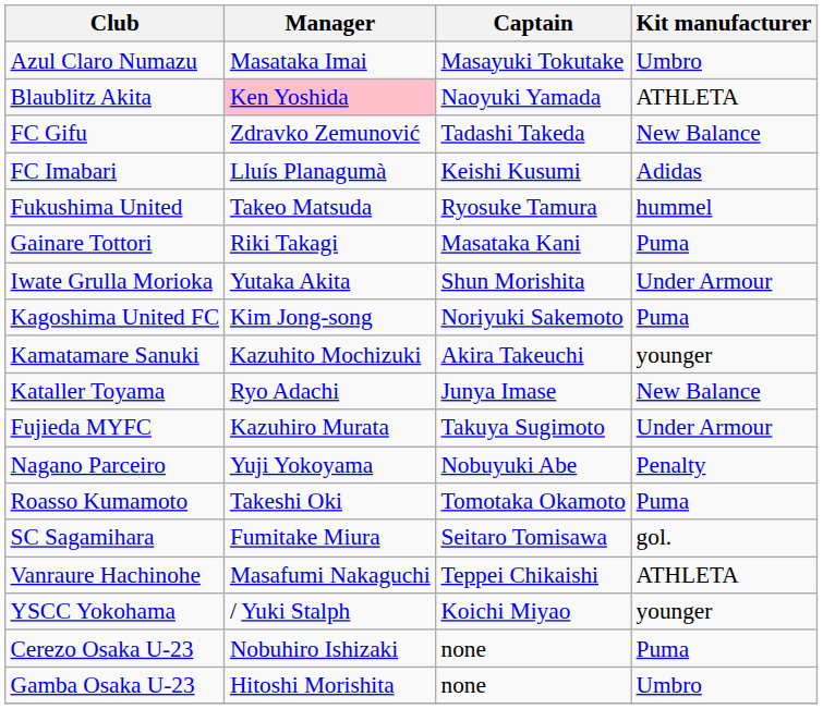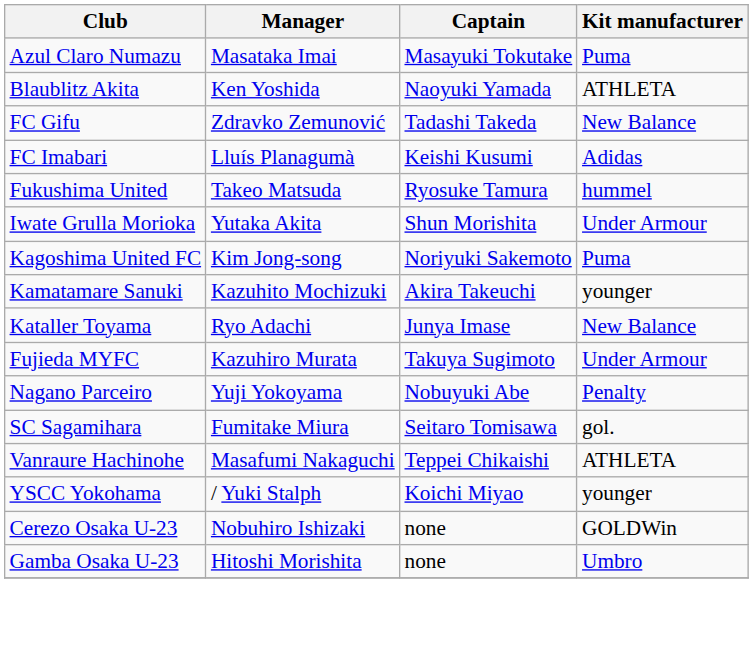 <table class="wikitable sortable">
 <tr>
 <th>Club</th>
 <th>Manager</th>
 <th>Captain</th>
 <th>Kit manufacturer</th>
 </tr>
 <tr>
 <td><a href='#'>Azul Claro Numazu</a></td>
 <td> <a href='#'>Masataka Imai</a></td>
 <td> <a href='#'>Masayuki Tokutake</a></td>
-<td> <a href='#'>Umbro</a></td>
+<td> <a href='#'>Puma</a></td>
 </tr>
 <tr>
 <td><a href='#'>Blaublitz Akita</a></td>
-<td style="background: pink;"> <a href='#'>Ken Yoshida</a></td>
+<td> <a href='#'>Ken Yoshida</a></td>
 <td> <a href='#'>Naoyuki Yamada</a></td>
 <td> ATHLETA</td>
 </tr>
 <tr>
 <td><a href='#'>FC Gifu</a></td>
 <td> <a href='#'>Zdravko Zemunović</a></td>
 <td> <a href='#'>Tadashi Takeda</a></td>
 <td> <a href='#'>New Balance</a></td>
 </tr>
 <tr>
 <td><a href='#'>FC Imabari</a></td>
 <td> <a href='#'>Lluís Planagumà</a></td>
 <td> <a href='#'>Keishi Kusumi</a></td>
 <td> <a href='#'>Adidas</a></td>
 </tr>
 <tr>
 <td><a href='#'>Fukushima United</a></td>
 <td> <a href='#'>Takeo Matsuda</a></td>
 <td> <a href='#'>Ryosuke Tamura</a></td>
 <td> <a href='#'>hummel</a></td>
-</tr>
-<tr>
-<td><a href='#'>Gainare Tottori</a></td>
-<td> <a href='#'>Riki Takagi</a></td>
-<td> <a href='#'>Masataka Kani</a></td>
-<td> <a href='#'>Puma</a></td>
 </tr>
 <tr>
 <td><a href='#'>Iwate Grulla Morioka</a></td>
 <td> <a href='#'>Yutaka Akita</a></td>
 <td> <a href='#'>Shun Morishita</a></td>
 <td> <a href='#'>Under Armour</a></td>
 </tr>
 <tr>
 <td><a href='#'>Kagoshima United FC</a></td>
 <td> <a href='#'>Kim Jong-song</a></td>
 <td> <a href='#'>Noriyuki Sakemoto</a></td>
 <td> <a href='#'>Puma</a></td>
 </tr>
 <tr>
 <td><a href='#'>Kamatamare Sanuki</a></td>
 <td> <a href='#'>Kazuhito Mochizuki</a></td>
 <td> <a href='#'>Akira Takeuchi</a></td>
 <td> younger</td>
 </tr>
 <tr>
 <td><a href='#'>Kataller Toyama</a></td>
 <td> <a href='#'>Ryo Adachi</a></td>
 <td> <a href='#'>Junya Imase</a></td>
 <td> <a href='#'>New Balance</a></td>
 </tr>
 <tr>
 <td><a href='#'>Fujieda MYFC</a></td>
 <td> <a href='#'>Kazuhiro Murata</a></td>
 <td> <a href='#'>Takuya Sugimoto</a></td>
 <td> <a href='#'>Under Armour</a></td>
 </tr>
 <tr>
 <td><a href='#'>Nagano Parceiro</a></td>
 <td> <a href='#'>Yuji Yokoyama</a></td>
 <td> <a href='#'>Nobuyuki Abe</a></td>
 <td> <a href='#'>Penalty</a></td>
 </tr>
 <tr>
-<td><a href='#'>Roasso Kumamoto</a></td>
-<td> <a href='#'>Takeshi Oki</a></td>
-<td> <a href='#'>Tomotaka Okamoto</a></td>
-<td> <a href='#'>Puma</a></td>
-</tr>
-<tr>
 <td><a href='#'>SC Sagamihara</a></td>
 <td> <a href='#'>Fumitake Miura</a></td>
 <td> <a href='#'>Seitaro Tomisawa</a></td>
 <td> gol.</td>
 </tr>
 <tr>
 <td><a href='#'>Vanraure Hachinohe</a></td>
 <td> <a href='#'>Masafumi Nakaguchi</a></td>
 <td> <a href='#'>Teppei Chikaishi</a></td>
 <td> ATHLETA</td>
 </tr>
 <tr>
 <td><a href='#'>YSCC Yokohama</a></td>
 <td>/ <a href='#'>Yuki Stalph</a></td>
 <td> <a href='#'>Koichi Miyao</a></td>
 <td> younger</td>
 </tr>
 <tr>
 <td><a href='#'>Cerezo Osaka U-23</a></td>
 <td> <a href='#'>Nobuhiro Ishizaki</a></td>
 <td>none</td>
-<td> <a href='#'>Puma</a></td>
+<td> GOLDWin</td>
 </tr>
 <tr>
 <td><a href='#'>Gamba Osaka U-23</a></td>
 <td> <a href='#'>Hitoshi Morishita</a></td>
 <td>none</td>
 <td> <a href='#'>Umbro</a></td>
 </tr>
 <tr>
 </tr>
 </table>
